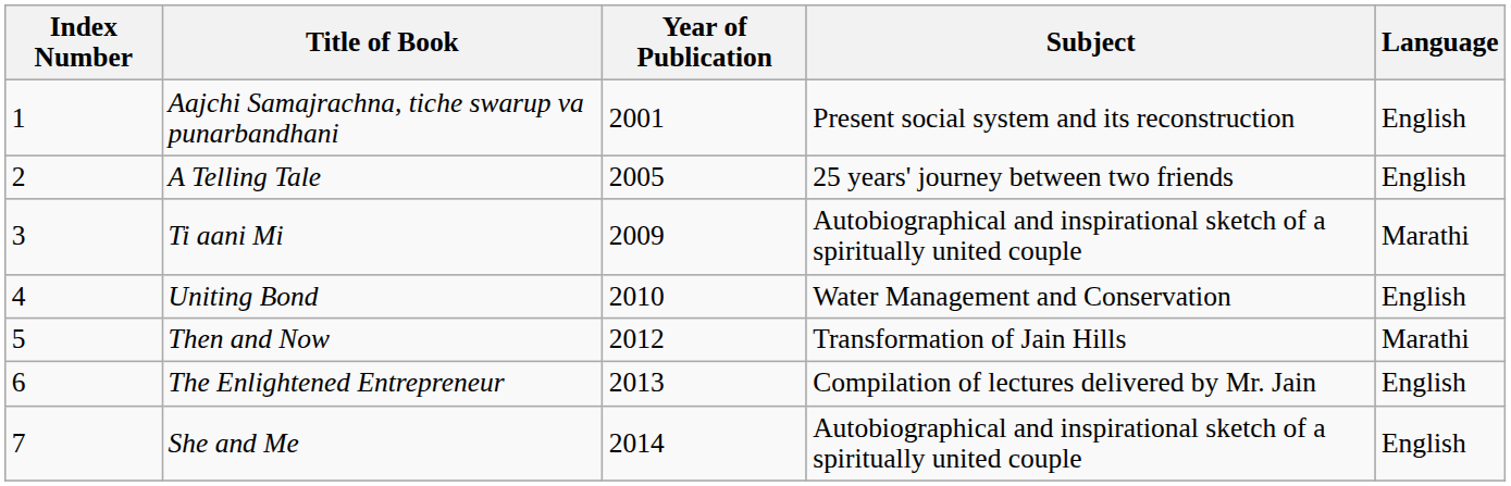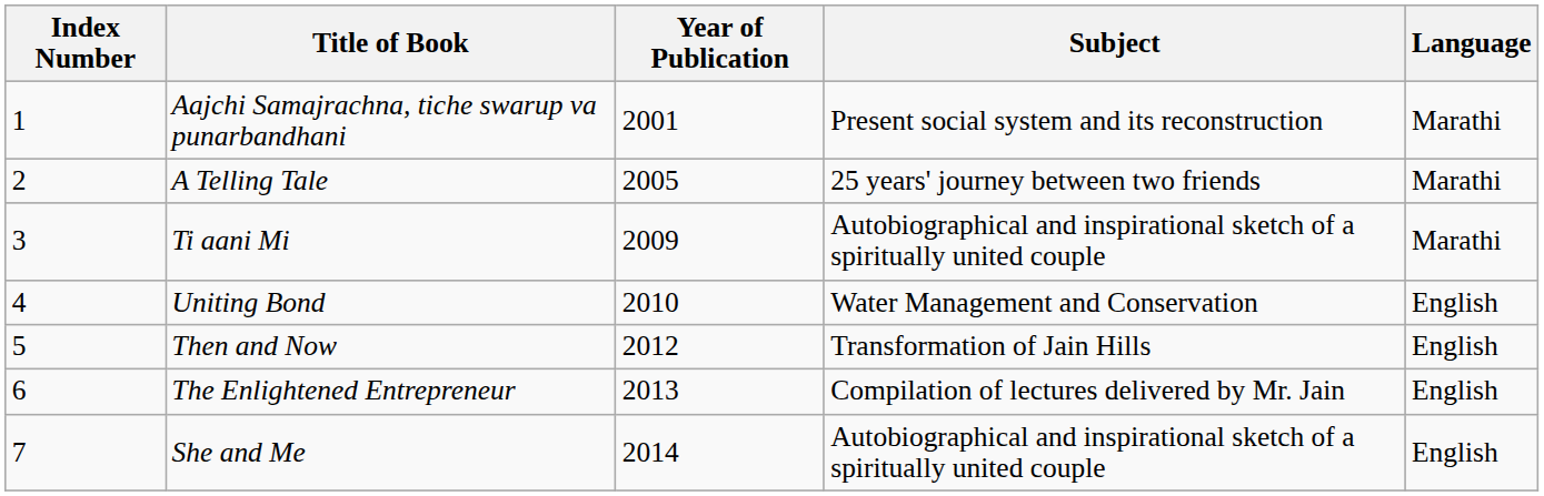 <table class="wikitable">
 <tr>
 <th>Index Number</th>
 <th>Title of Book</th>
 <th>Year of Publication</th>
 <th>Subject</th>
 <th>Language</th>
 </tr>
 <tr>
 <td>1</td>
 <td><em>Aajchi Samajrachna, tiche swarup va punarbandhani</em></td>
 <td>2001</td>
 <td>Present social system and its reconstruction</td>
-<td>English</td>
+<td>Marathi</td>
 </tr>
 <tr>
 <td>2</td>
 <td><em>A Telling Tale</em></td>
 <td>2005</td>
 <td>25 years' journey between two friends</td>
-<td>English</td>
+<td>Marathi</td>
 </tr>
 <tr>
 <td>3</td>
 <td><em>Ti aani Mi</em></td>
 <td>2009</td>
 <td>Autobiographical and inspirational sketch of a spiritually united couple</td>
 <td>Marathi</td>
 </tr>
 <tr>
 <td>4</td>
 <td><em>Uniting Bond</em></td>
 <td>2010</td>
 <td>Water Management and Conservation</td>
 <td>English</td>
 </tr>
 <tr>
 <td>5</td>
 <td><em>Then and Now</em></td>
 <td>2012</td>
 <td>Transformation of Jain Hills</td>
-<td>Marathi</td>
+<td>English</td>
 </tr>
 <tr>
 <td>6</td>
 <td><em>The Enlightened Entrepreneur</em></td>
 <td>2013</td>
 <td>Compilation of lectures delivered by Mr. Jain</td>
 <td>English</td>
 </tr>
 <tr>
 <td>7</td>
 <td><em>She and Me</em></td>
 <td>2014</td>
 <td>Autobiographical and inspirational sketch of a spiritually united couple</td>
 <td>English</td>
 </tr>
 </table>
